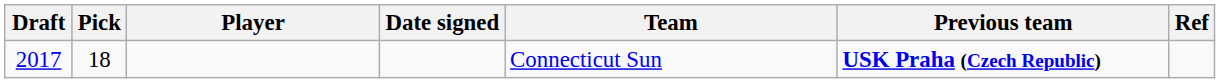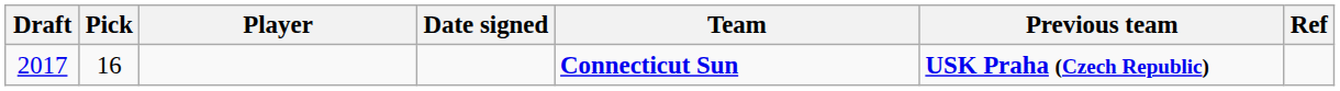 <table class="wikitable sortable" style="text-align:left">
 <tr>
 <th style="width:40px">Draft</th>
 <th style="width:30px">Pick</th>
 <th style="width:170px">Player</th>
 <th style="width:80px">Date signed</th>
 <th style="width:225px">Team</th>
 <th style="width:225px">Previous team</th>
 <th class="unsortbale">Ref</th>
 </tr>
 <tr>
 <td align=center><a href='#'>2017</a></td>
-<td align=center>18</td>
+<td align=center>16</td>
 <td> </td>
 <td style="text-align:center"></td>
-<td><a href='#'>Connecticut Sun</a></td>
+<td><strong><a href='#'>Connecticut Sun</a></strong></td>
 <td><strong><a href='#'>USK Praha</a> <small>(<a href='#'>Czech Republic</a>)</small></strong></td>
 <td align=center></td>
 </tr>
 </table>
